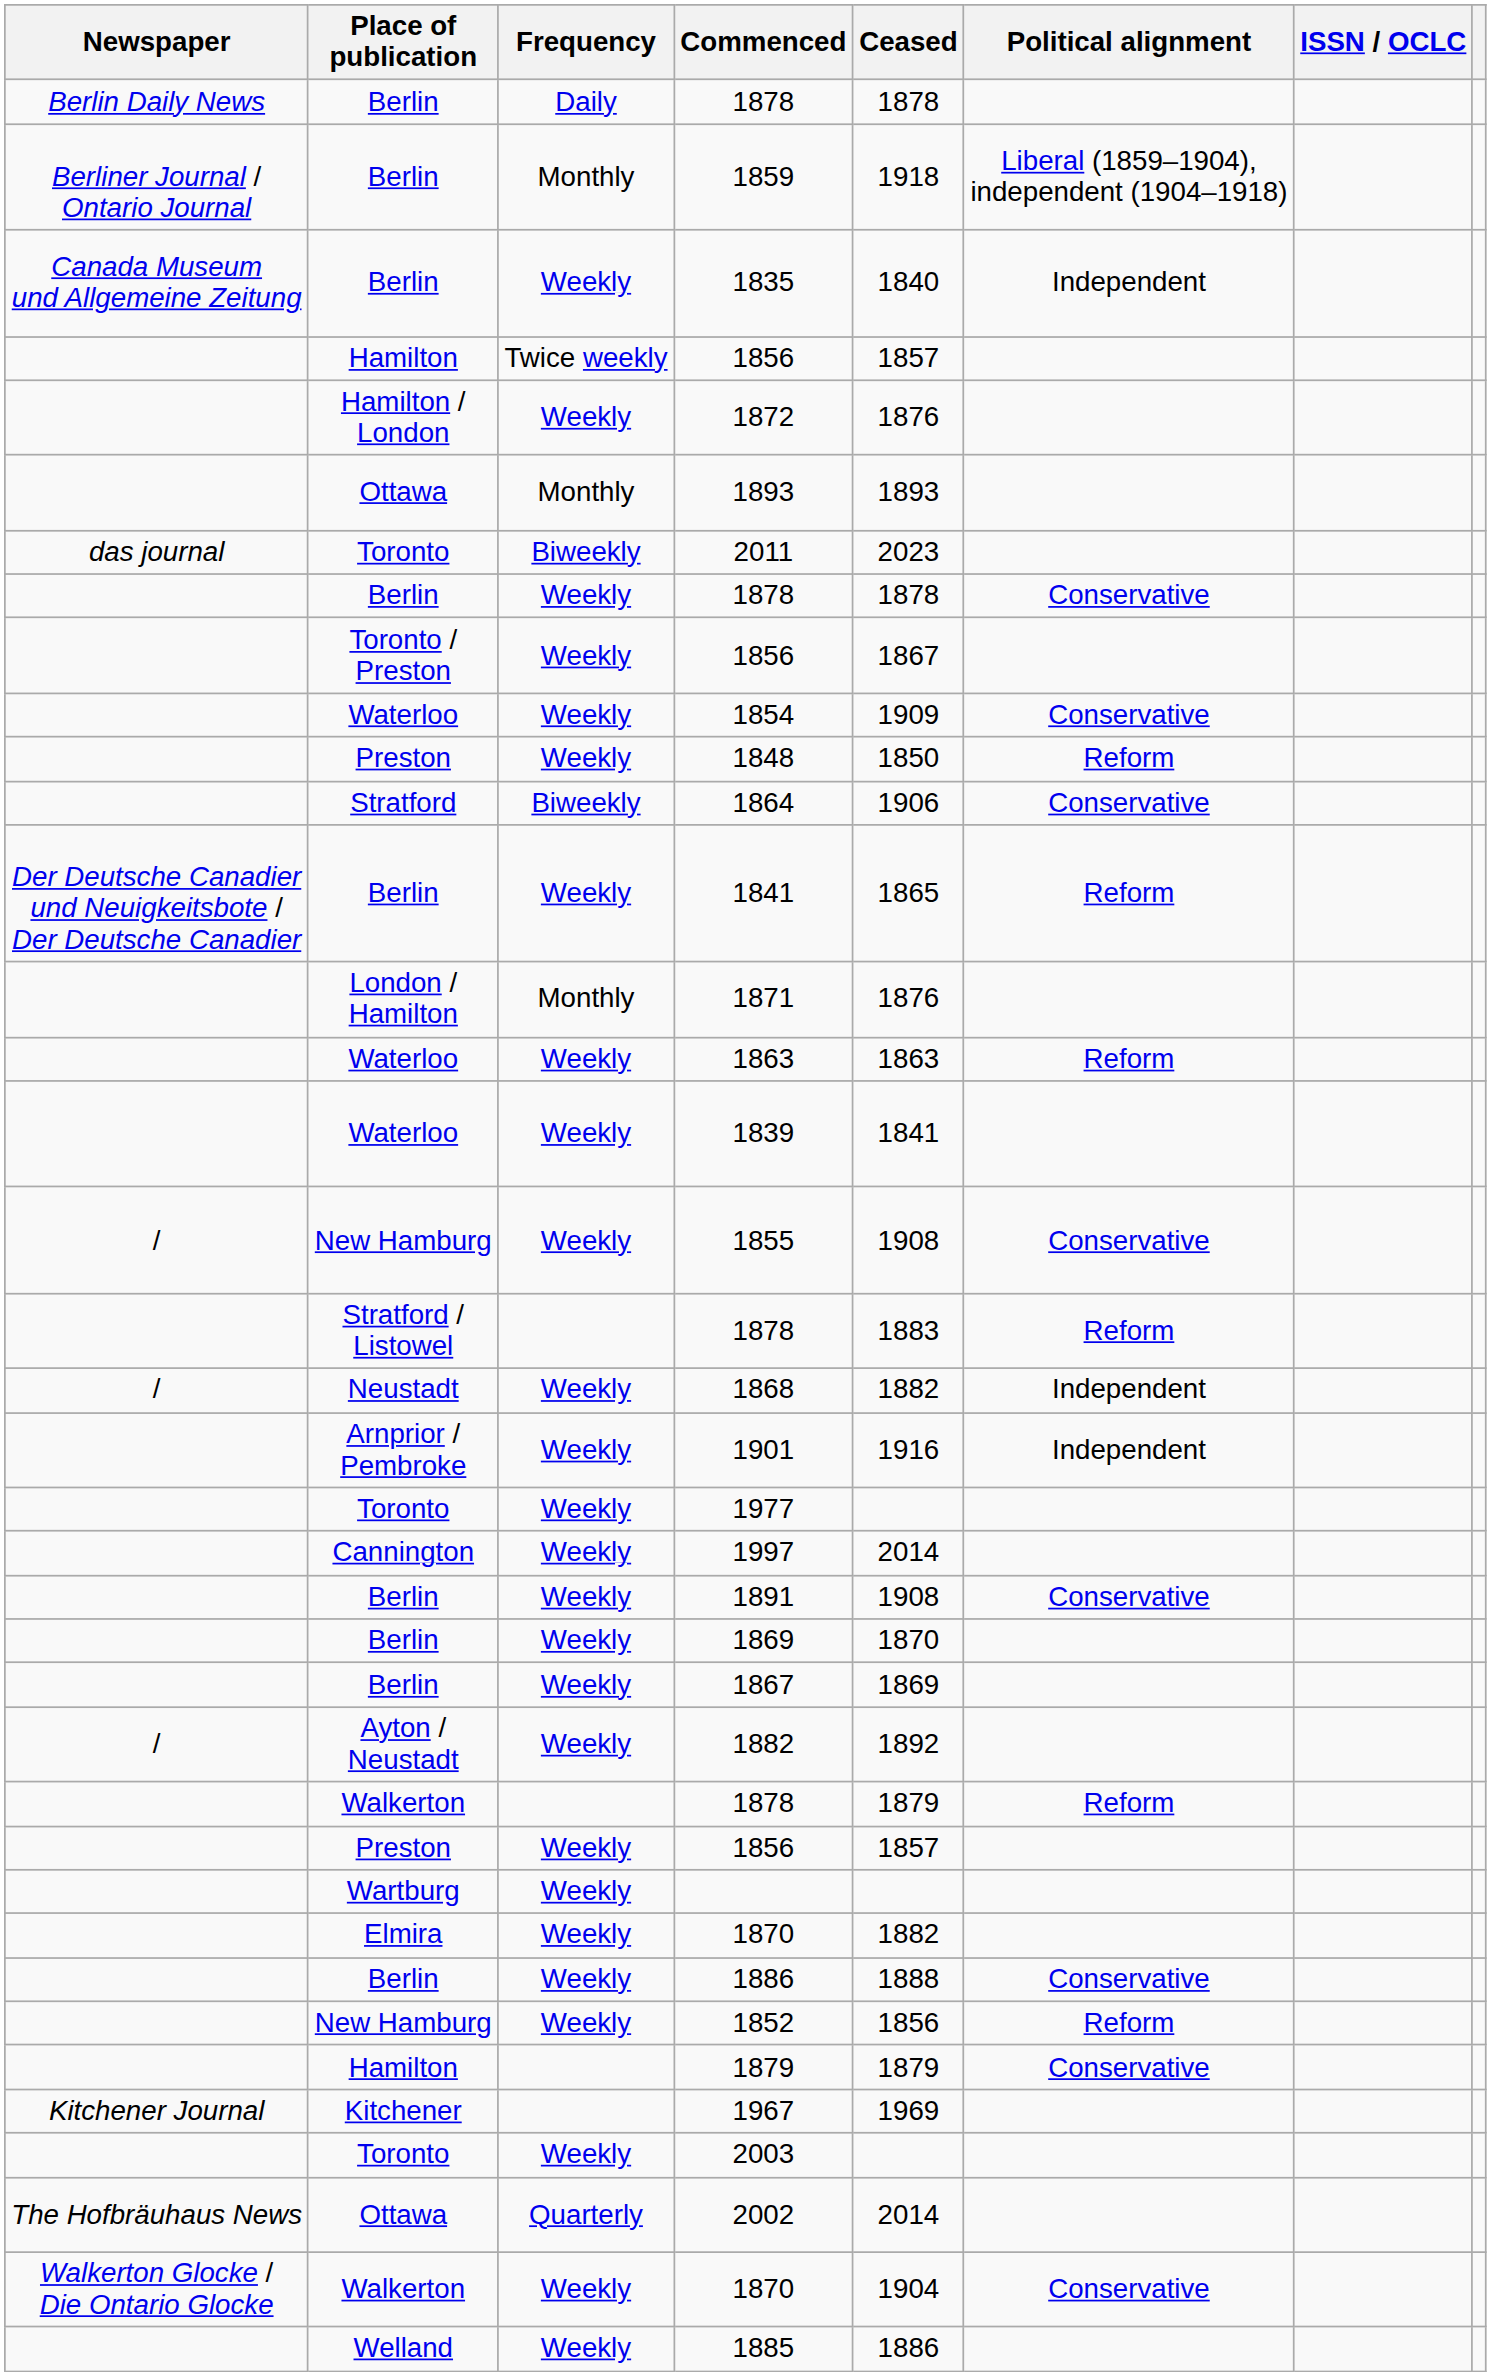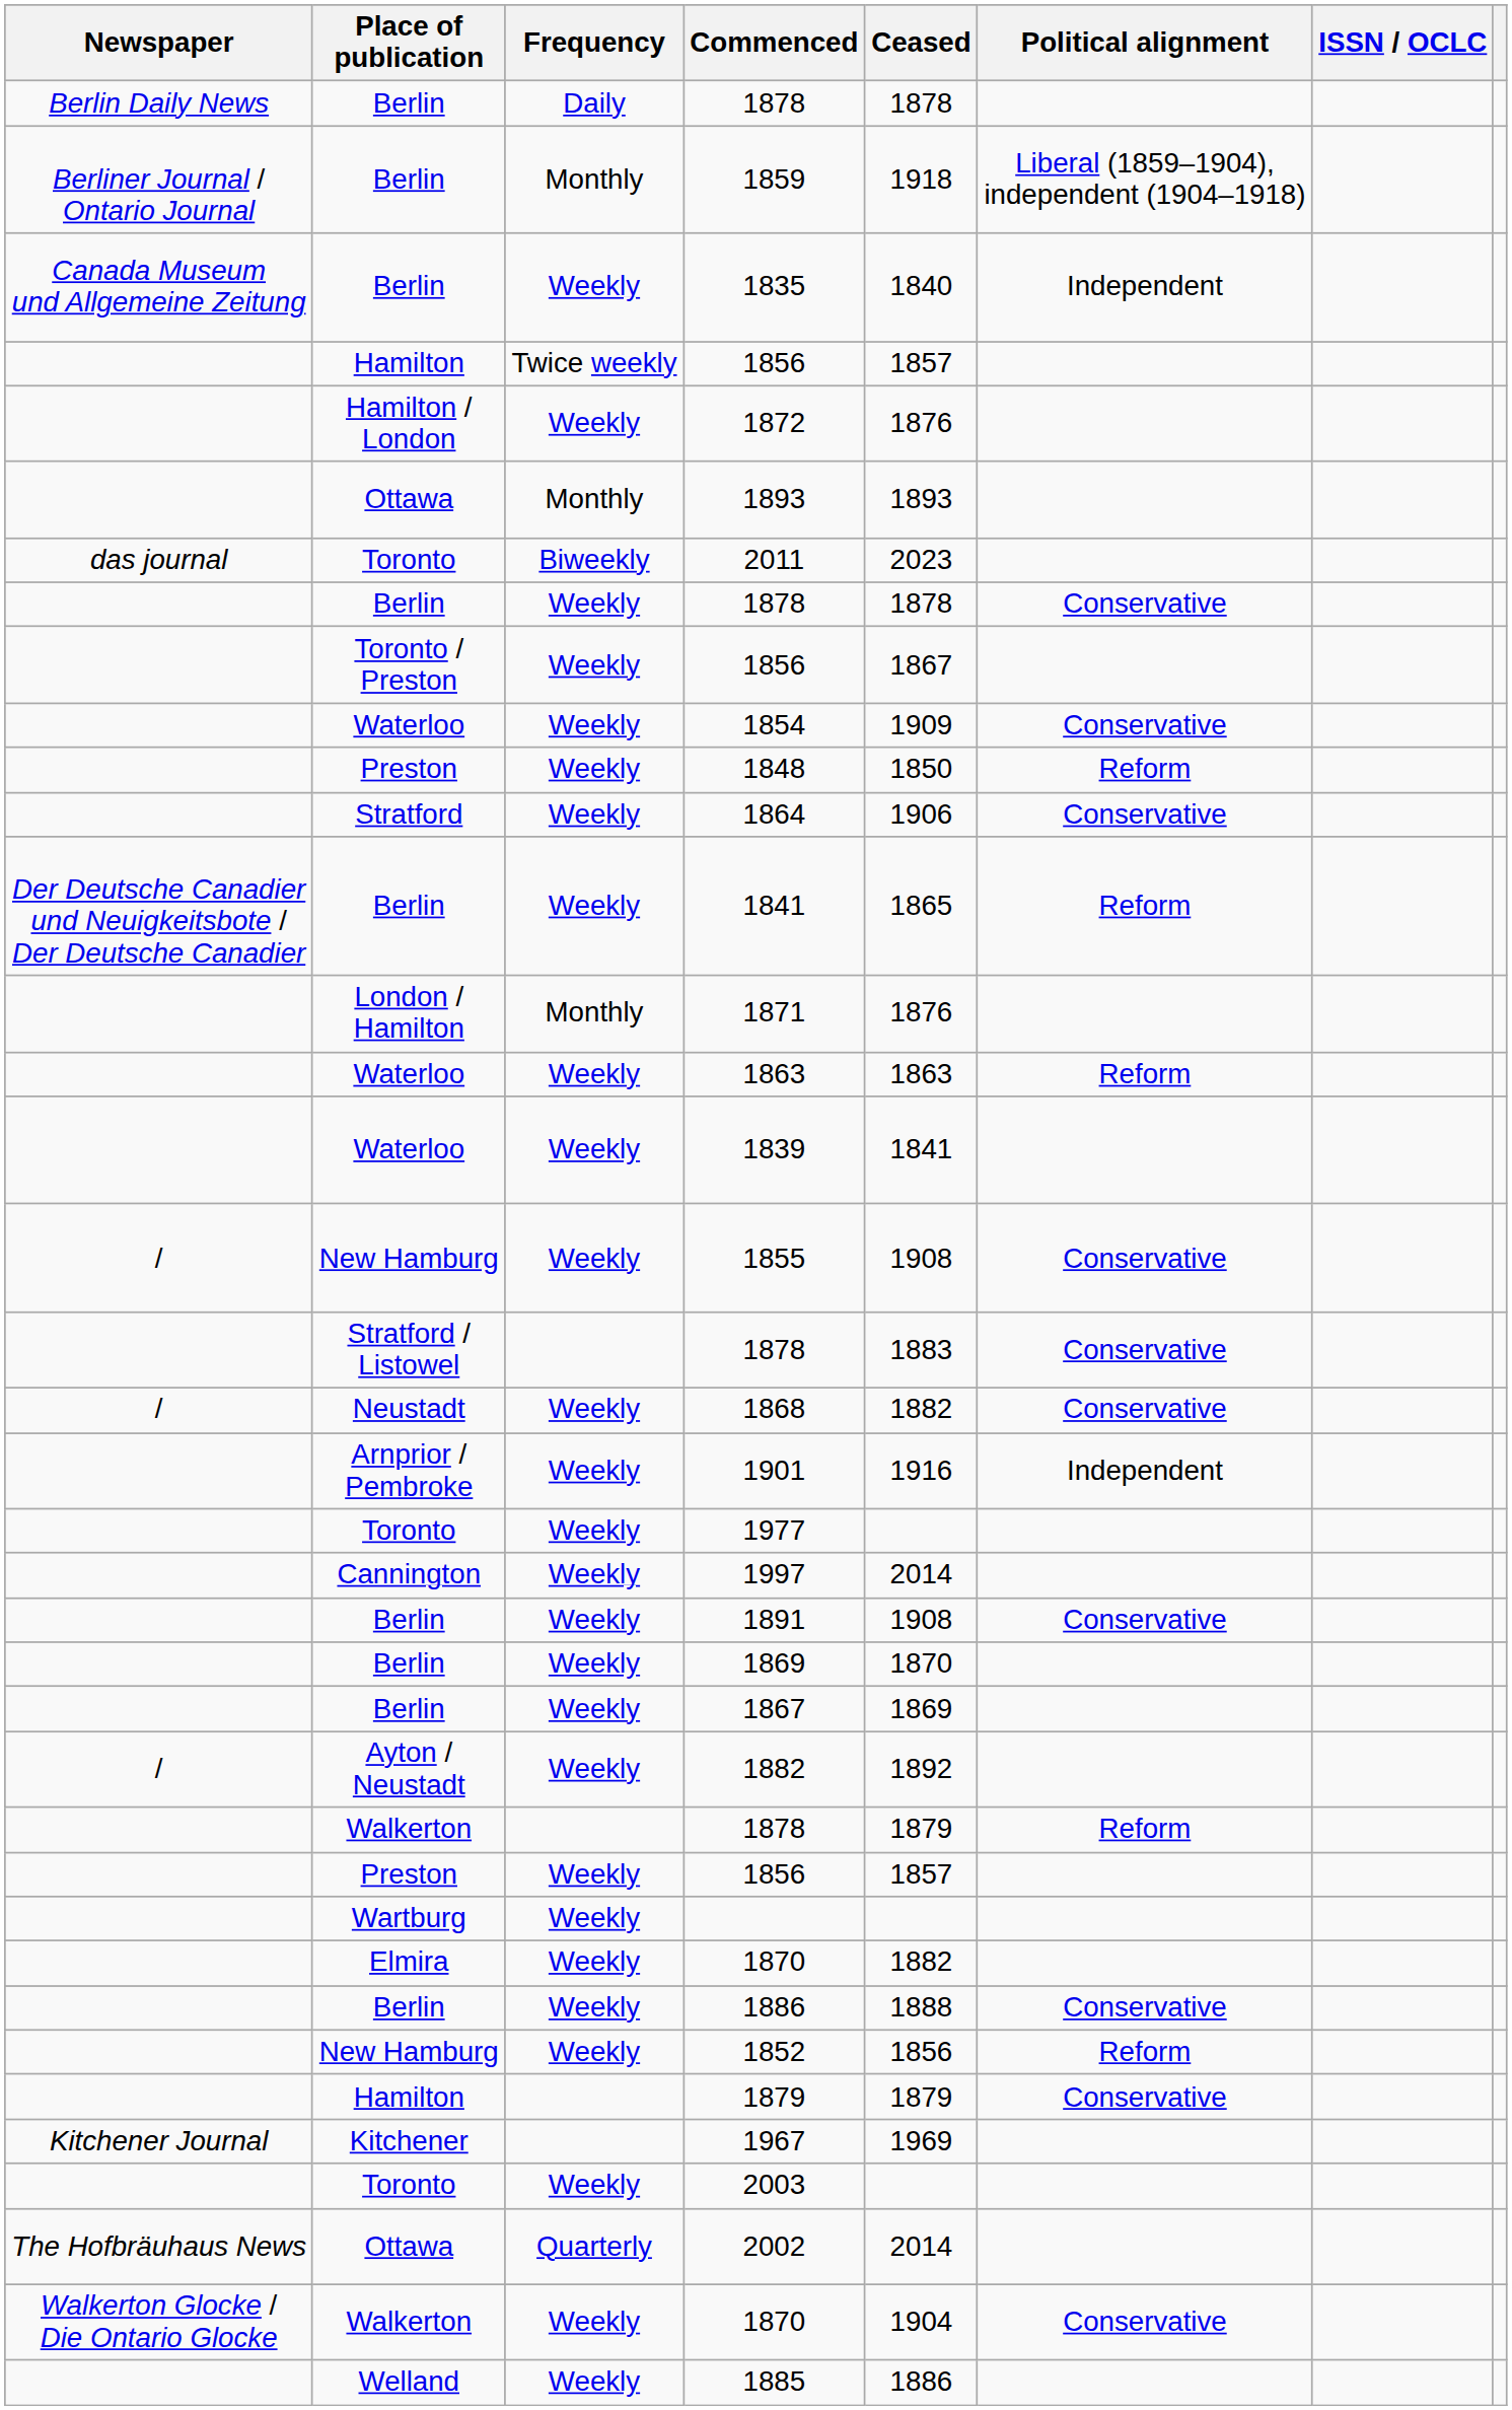 <table class="wikitable sortable plainrowheaders" style="text-align:center;">
 <tr>
 <th scope="col">Newspaper</th>
 <th scope="col">Place of<br>publication</th>
 <th scope="col">Frequency</th>
 <th scope="col">Commenced</th>
 <th scope="col">Ceased</th>
 <th scope="col">Political alignment</th>
 <th scope="col"><a href='#'>ISSN</a> / <a href='#'>OCLC</a></th>
 <th scope="col" class="unsortable"></th>
 </tr>
 <tr>
 <td><em><a href='#'>Berlin Daily News</a></em></td>
 <td><a href='#'>Berlin</a></td>
 <td><a href='#'>Daily</a></td>
 <td>1878</td>
 <td>1878</td>
 <td></td>
 <td><br></td>
 <td></td>
 </tr>
 <tr>
 <td><br><em><a href='#'>Berliner Journal</a></em> /<br><em><a href='#'>Ontario Journal</a></em></td>
 <td><a href='#'>Berlin</a></td>
 <td>Monthly</td>
 <td>1859</td>
 <td>1918</td>
 <td><a href='#'>Liberal</a> (1859–1904),<br>independent (1904–1918)</td>
 <td><br></td>
 <td></td>
 </tr>
 <tr>
 <td><em><a href='#'>Canada Museum<br>und Allgemeine Zeitung</a></em></td>
 <td><a href='#'>Berlin</a></td>
 <td><a href='#'>Weekly</a></td>
 <td>1835</td>
 <td>1840</td>
 <td>Independent</td>
 <td><br><br><br></td>
 <td></td>
 </tr>
 <tr>
 <td></td>
 <td><a href='#'>Hamilton</a></td>
 <td>Twice <a href='#'>weekly</a></td>
 <td>1856</td>
 <td>1857</td>
 <td></td>
 <td></td>
 <td></td>
 </tr>
 <tr>
 <td></td>
 <td><a href='#'>Hamilton</a> /<br><a href='#'>London</a></td>
 <td><a href='#'>Weekly</a></td>
 <td>1872</td>
 <td>1876</td>
 <td></td>
 <td></td>
 <td></td>
 </tr>
 <tr>
 <td><br></td>
 <td><a href='#'>Ottawa</a></td>
 <td>Monthly</td>
 <td>1893</td>
 <td>1893</td>
 <td></td>
 <td><br><br></td>
 <td></td>
 </tr>
 <tr>
 <td><em>das journal</em></td>
 <td><a href='#'>Toronto</a></td>
 <td><a href='#'>Biweekly</a></td>
 <td>2011</td>
 <td>2023</td>
 <td></td>
 <td></td>
 <td><br></td>
 </tr>
 <tr>
 <td></td>
 <td><a href='#'>Berlin</a></td>
 <td><a href='#'>Weekly</a></td>
 <td>1878</td>
 <td>1878</td>
 <td><a href='#'>Conservative</a></td>
 <td></td>
 <td></td>
 </tr>
 <tr>
 <td></td>
 <td><a href='#'>Toronto</a> /<br><a href='#'>Preston</a></td>
 <td><a href='#'>Weekly</a></td>
 <td>1856</td>
 <td>1867</td>
 <td></td>
 <td></td>
 <td></td>
 </tr>
 <tr>
 <td></td>
 <td><a href='#'>Waterloo</a></td>
 <td><a href='#'>Weekly</a></td>
 <td>1854</td>
 <td>1909</td>
 <td><a href='#'>Conservative</a></td>
 <td><br></td>
 <td></td>
 </tr>
 <tr>
 <td></td>
 <td><a href='#'>Preston</a></td>
 <td><a href='#'>Weekly</a></td>
 <td>1848</td>
 <td>1850</td>
 <td><a href='#'>Reform</a></td>
 <td></td>
 <td></td>
 </tr>
 <tr>
 <td></td>
 <td><a href='#'>Stratford</a></td>
-<td><a href='#'>Biweekly</a></td>
+<td><a href='#'>Weekly</a></td>
 <td>1864</td>
 <td>1906</td>
 <td><a href='#'>Conservative</a></td>
 <td></td>
 <td></td>
 </tr>
 <tr>
 <td><br><em><a href='#'>Der Deutsche Canadier<br>und Neuigkeitsbote</a></em> /<br><em><a href='#'>Der Deutsche Canadier</a></em></td>
 <td><a href='#'>Berlin</a></td>
 <td><a href='#'>Weekly</a></td>
 <td>1841</td>
 <td>1865</td>
 <td><a href='#'>Reform</a></td>
 <td></td>
 <td></td>
 </tr>
 <tr>
 <td><br></td>
 <td><a href='#'>London</a> /<br><a href='#'>Hamilton</a></td>
 <td>Monthly</td>
 <td>1871</td>
 <td>1876</td>
 <td></td>
 <td><br><br></td>
 <td></td>
 </tr>
 <tr>
 <td></td>
 <td><a href='#'>Waterloo</a></td>
 <td><a href='#'>Weekly</a></td>
 <td>1863</td>
 <td>1863</td>
 <td><a href='#'>Reform</a></td>
 <td></td>
 <td></td>
 </tr>
 <tr>
 <td></td>
 <td><a href='#'>Waterloo</a></td>
 <td><a href='#'>Weekly</a></td>
 <td>1839</td>
 <td>1841</td>
 <td></td>
 <td><br><br><br></td>
 <td></td>
 </tr>
 <tr>
 <td> /<br></td>
 <td><a href='#'>New Hamburg</a></td>
 <td><a href='#'>Weekly</a></td>
 <td>1855</td>
 <td>1908</td>
 <td><a href='#'>Conservative</a></td>
 <td><br><br><br></td>
 <td></td>
 </tr>
 <tr>
 <td></td>
 <td><a href='#'>Stratford</a> /<br><a href='#'>Listowel</a></td>
 <td></td>
 <td>1878</td>
 <td>1883</td>
-<td><a href='#'>Reform</a></td>
+<td><a href='#'>Conservative</a></td>
 <td><br></td>
 <td></td>
 </tr>
 <tr>
 <td> /<br></td>
 <td><a href='#'>Neustadt</a></td>
 <td><a href='#'>Weekly</a></td>
 <td>1868</td>
 <td>1882</td>
-<td>Independent</td>
+<td><a href='#'>Conservative</a></td>
 <td></td>
 <td></td>
 </tr>
 <tr>
 <td></td>
 <td><a href='#'>Arnprior</a> /<br><a href='#'>Pembroke</a></td>
 <td><a href='#'>Weekly</a></td>
 <td>1901</td>
 <td>1916</td>
 <td>Independent</td>
 <td><br></td>
 <td></td>
 </tr>
 <tr>
 <td></td>
 <td><a href='#'>Toronto</a></td>
 <td><a href='#'>Weekly</a></td>
 <td>1977</td>
 <td></td>
 <td></td>
 <td><br></td>
 <td><br></td>
 </tr>
 <tr>
 <td></td>
 <td><a href='#'>Cannington</a></td>
 <td><a href='#'>Weekly</a></td>
 <td>1997</td>
 <td>2014</td>
 <td></td>
 <td><br></td>
 <td><br></td>
 </tr>
 <tr>
 <td></td>
 <td><a href='#'>Berlin</a></td>
 <td><a href='#'>Weekly</a></td>
 <td>1891</td>
 <td>1908</td>
 <td><a href='#'>Conservative</a></td>
 <td><br></td>
 <td></td>
 </tr>
 <tr>
 <td></td>
 <td><a href='#'>Berlin</a></td>
 <td><a href='#'>Weekly</a></td>
 <td>1869</td>
 <td>1870</td>
 <td></td>
 <td></td>
 <td></td>
 </tr>
 <tr>
 <td></td>
 <td><a href='#'>Berlin</a></td>
 <td><a href='#'>Weekly</a></td>
 <td>1867</td>
 <td>1869</td>
 <td></td>
 <td></td>
 <td></td>
 </tr>
 <tr>
 <td> /<br></td>
 <td><a href='#'>Ayton</a> /<br><a href='#'>Neustadt</a></td>
 <td><a href='#'>Weekly</a></td>
 <td>1882</td>
 <td>1892</td>
 <td></td>
 <td></td>
 <td></td>
 </tr>
 <tr>
 <td></td>
 <td><a href='#'>Walkerton</a></td>
 <td></td>
 <td>1878</td>
 <td>1879</td>
 <td><a href='#'>Reform</a></td>
 <td></td>
 <td></td>
 </tr>
 <tr>
 <td></td>
 <td><a href='#'>Preston</a></td>
 <td><a href='#'>Weekly</a></td>
 <td>1856</td>
 <td>1857</td>
 <td></td>
 <td></td>
 <td></td>
 </tr>
 <tr>
 <td></td>
 <td><a href='#'>Wartburg</a></td>
 <td><a href='#'>Weekly</a></td>
 <td></td>
 <td></td>
 <td></td>
 <td></td>
 <td></td>
 </tr>
 <tr>
 <td></td>
 <td><a href='#'>Elmira</a></td>
 <td><a href='#'>Weekly</a></td>
 <td>1870</td>
 <td>1882</td>
 <td></td>
 <td></td>
 <td></td>
 </tr>
 <tr>
 <td></td>
 <td><a href='#'>Berlin</a></td>
 <td><a href='#'>Weekly</a></td>
 <td>1886</td>
 <td>1888</td>
 <td><a href='#'>Conservative</a></td>
 <td><br></td>
 <td></td>
 </tr>
 <tr>
 <td></td>
 <td><a href='#'>New Hamburg</a></td>
 <td><a href='#'>Weekly</a></td>
 <td>1852</td>
 <td>1856</td>
 <td><a href='#'>Reform</a></td>
 <td><br></td>
 <td></td>
 </tr>
 <tr>
 <td></td>
 <td><a href='#'>Hamilton</a></td>
 <td></td>
 <td>1879</td>
 <td>1879</td>
 <td><a href='#'>Conservative</a></td>
 <td></td>
 <td></td>
 </tr>
 <tr>
 <td><em>Kitchener Journal</em></td>
 <td><a href='#'>Kitchener</a></td>
 <td></td>
 <td>1967</td>
 <td>1969</td>
 <td></td>
 <td><br></td>
 <td></td>
 </tr>
 <tr>
 <td></td>
 <td><a href='#'>Toronto</a></td>
 <td><a href='#'>Weekly</a></td>
 <td>2003</td>
 <td></td>
 <td></td>
 <td><br></td>
 <td><br></td>
 </tr>
 <tr>
 <td><em>The Hofbräuhaus News</em></td>
 <td><a href='#'>Ottawa</a></td>
 <td><a href='#'>Quarterly</a></td>
 <td>2002</td>
 <td>2014</td>
 <td></td>
 <td><br></td>
 <td><br><br></td>
 </tr>
 <tr>
 <td><em><a href='#'>Walkerton Glocke</a></em> /<br><em><a href='#'>Die Ontario Glocke</a></em></td>
 <td><a href='#'>Walkerton</a></td>
 <td><a href='#'>Weekly</a></td>
 <td>1870</td>
 <td>1904</td>
 <td><a href='#'>Conservative</a></td>
 <td><br><br></td>
 <td></td>
 </tr>
 <tr>
 <td></td>
 <td><a href='#'>Welland</a></td>
 <td><a href='#'>Weekly</a></td>
 <td>1885</td>
 <td>1886</td>
 <td></td>
 <td></td>
 <td></td>
 </tr>
 </table>
